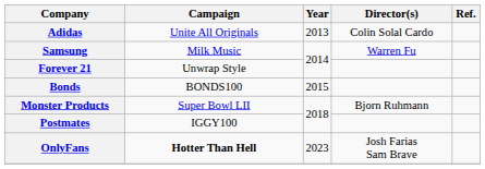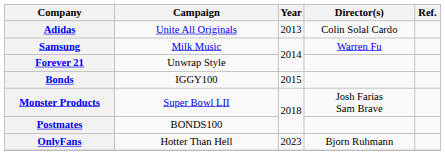 <table class="wikitable plainrowheaders sortable" style="text-align:center;">
 <tr>
 <th scope="col" style="width: 10em;">Company</th>
 <th scope="col" style="width: 15em;">Campaign</th>
 <th scope="col" style="width: 1em;">Year</th>
 <th scope="col" style="width: 10em;">Director(s)</th>
 <th scope="col" style="width:2em;" class="unsortable">Ref.</th>
 </tr>
 <tr>
 <th scope="row"><a href='#'>Adidas</a></th>
 <td><a href='#'>Unite All Originals</a></td>
 <td>2013</td>
 <td>Colin Solal Cardo</td>
 <td></td>
 </tr>
 <tr>
 <th scope="row"><a href='#'>Samsung</a></th>
 <td><a href='#'>Milk Music</a></td>
 <td rowspan="2">2014</td>
 <td><a href='#'>Warren Fu</a></td>
 <td></td>
 </tr>
 <tr>
 <th scope="row"><a href='#'>Forever 21</a></th>
 <td>Unwrap Style</td>
 <td></td>
 <td></td>
 </tr>
 <tr>
 <th scope="row"><a href='#'>Bonds</a></th>
-<td>BONDS100</td>
+<td>IGGY100</td>
 <td>2015</td>
 <td></td>
 <td></td>
 </tr>
 <tr>
 <th scope="row"><a href='#'>Monster Products</a></th>
 <td><a href='#'>Super Bowl LII</a></td>
 <td rowspan="2">2018</td>
-<td>Bjorn Ruhmann</td>
+<td>Josh Farias<br>Sam Brave</td>
 <td></td>
 </tr>
 <tr>
 <th scope="row"><a href='#'>Postmates</a></th>
-<td>IGGY100</td>
+<td>BONDS100</td>
 <td></td>
 <td></td>
 </tr>
 <tr>
 <th scope="row"><a href='#'>OnlyFans</a></th>
-<td><strong>Hotter Than Hell</strong></td>
+<td>Hotter Than Hell</td>
 <td>2023</td>
-<td>Josh Farias<br>Sam Brave</td>
+<td>Bjorn Ruhmann</td>
 <td></td>
 </tr>
 <tr>
 </tr>
 </table>
